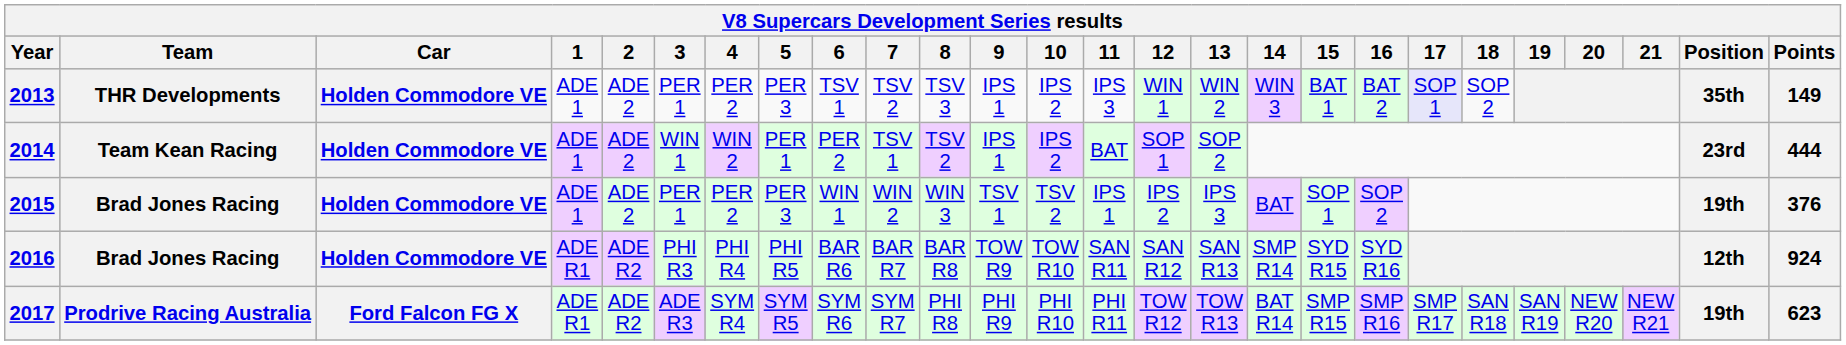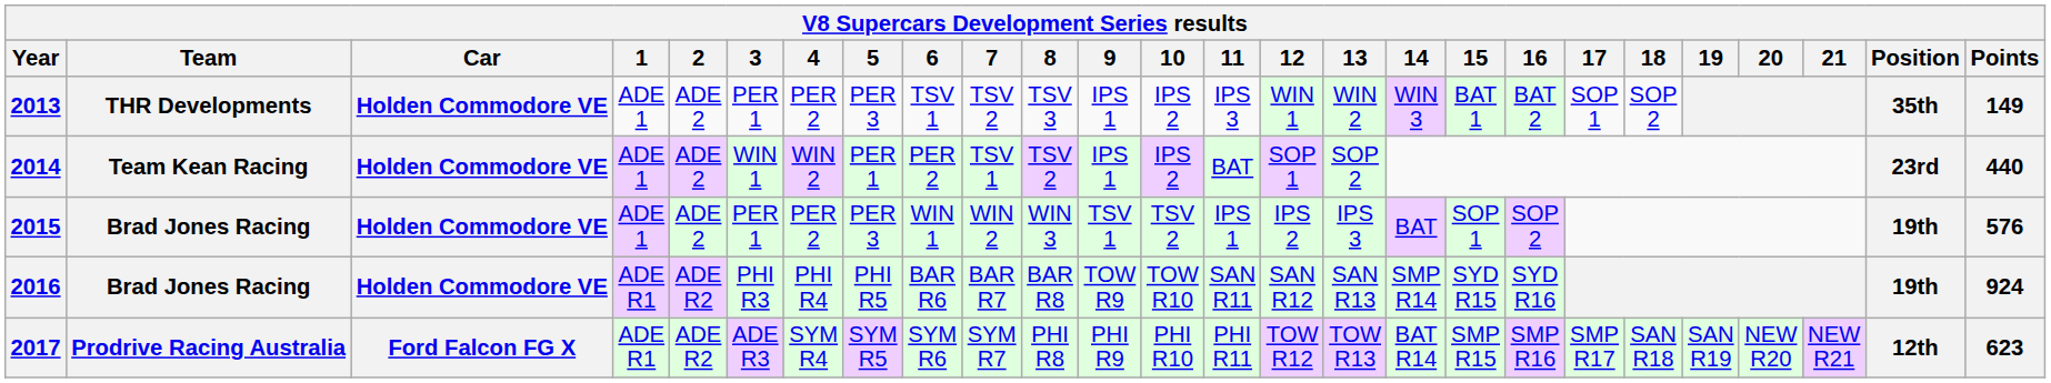 <table class="wikitable" style="text-align:center; font-size:85%">
 <tr>
 <th colspan=26><a href='#'>V8 Supercars Development Series</a> results</th>
 </tr>
 <tr>
 <th>Year</th>
 <th>Team</th>
 <th>Car</th>
 <th>1</th>
 <th>2</th>
 <th>3</th>
 <th>4</th>
 <th>5</th>
 <th>6</th>
 <th>7</th>
 <th>8</th>
 <th>9</th>
 <th>10</th>
 <th>11</th>
 <th>12</th>
 <th>13</th>
 <th>14</th>
 <th>15</th>
 <th>16</th>
 <th>17</th>
 <th>18</th>
 <th>19</th>
 <th>20</th>
 <th>21</th>
 <th>Position</th>
 <th>Points</th>
 </tr>
 <tr>
 <th><a href='#'>2013</a></th>
 <th>THR Developments</th>
 <th><a href='#'>Holden Commodore VE</a></th>
 <td><a href='#'>ADE<br>1</a></td>
 <td><a href='#'>ADE<br>2</a></td>
 <td><a href='#'>PER<br>1</a></td>
 <td><a href='#'>PER<br>2</a></td>
 <td><a href='#'>PER<br>3</a></td>
 <td><a href='#'>TSV<br>1</a></td>
 <td><a href='#'>TSV<br>2</a></td>
 <td><a href='#'>TSV<br>3</a></td>
 <td><a href='#'>IPS<br>1</a></td>
 <td><a href='#'>IPS<br>2</a></td>
 <td><a href='#'>IPS<br>3</a></td>
 <td style=background:#dfffdf><a href='#'>WIN<br>1</a><br></td>
 <td style=background:#dfffdf><a href='#'>WIN<br>2</a><br></td>
 <td style=background:#efcfff><a href='#'>WIN<br>3</a><br></td>
 <td style=background:#dfffdf><a href='#'>BAT<br>1</a><br></td>
 <td style=background:#dfffdf><a href='#'>BAT<br>2</a><br></td>
-<td style="background: lavender;"><a href='#'>SOP<br>1</a></td>
+<td><a href='#'>SOP<br>1</a></td>
 <td><a href='#'>SOP<br>2</a></td>
 <th colspan=3></th>
 <th>35th</th>
 <th>149</th>
 </tr>
 <tr>
 <th><a href='#'>2014</a></th>
 <th>Team Kean Racing</th>
 <th><a href='#'>Holden Commodore VE</a></th>
 <td style=background:#efcfff><a href='#'>ADE<br>1</a><br></td>
 <td style=background:#efcfff><a href='#'>ADE<br>2</a><br></td>
 <td style=background:#dfffdf><a href='#'>WIN<br>1</a><br></td>
 <td style=background:#efcfff><a href='#'>WIN<br>2</a><br></td>
 <td style=background:#dfffdf><a href='#'>PER<br>1</a><br></td>
 <td style=background:#dfffdf><a href='#'>PER<br>2</a><br></td>
 <td style=background:#dfffdf><a href='#'>TSV<br>1</a><br></td>
 <td style=background:#efcfff><a href='#'>TSV<br>2</a><br></td>
 <td style=background:#dfffdf><a href='#'>IPS<br>1</a><br></td>
 <td style=background:#efcfff><a href='#'>IPS<br>2</a><br></td>
 <td style=background:#dfffdf><a href='#'>BAT</a><br></td>
 <td style=background:#efcfff><a href='#'>SOP<br>1</a><br></td>
 <td style=background:#dfffdf><a href='#'>SOP<br>2</a><br></td>
 <td colspan=8></td>
 <th>23rd</th>
-<th>444</th>
+<th>440</th>
 </tr>
 <tr>
 <th><a href='#'>2015</a></th>
 <th>Brad Jones Racing</th>
 <th><a href='#'>Holden Commodore VE</a></th>
 <td style=background:#efcfff><a href='#'>ADE<br>1</a><br></td>
 <td style=background:#dfffdf><a href='#'>ADE<br>2</a><br></td>
 <td style=background:#dfffdf><a href='#'>PER<br>1</a><br></td>
 <td style=background:#dfffdf><a href='#'>PER<br>2</a><br></td>
 <td style=background:#dfffdf><a href='#'>PER<br>3</a><br></td>
 <td style=background:#dfffdf><a href='#'>WIN<br>1</a><br></td>
 <td style=background:#dfffdf><a href='#'>WIN<br>2</a><br></td>
 <td style=background:#dfffdf><a href='#'>WIN<br>3</a><br></td>
 <td style=background:#dfffdf><a href='#'>TSV<br>1</a><br></td>
 <td style=background:#dfffdf><a href='#'>TSV<br>2</a><br></td>
 <td style=background:#dfffdf><a href='#'>IPS<br>1</a><br></td>
 <td style=background:#dfffdf><a href='#'>IPS<br>2</a><br></td>
 <td style=background:#dfffdf><a href='#'>IPS<br>3</a><br></td>
 <td style=background:#efcfff><a href='#'>BAT</a><br></td>
 <td style=background:#dfffdf><a href='#'>SOP<br>1</a><br></td>
 <td style=background:#efcfff><a href='#'>SOP<br>2</a><br></td>
 <td colspan=5></td>
 <th>19th</th>
-<th>376</th>
+<th>576</th>
 </tr>
 <tr>
 <th><a href='#'>2016</a></th>
 <th>Brad Jones Racing</th>
 <th><a href='#'>Holden Commodore VE</a></th>
 <td style=background:#efcfff><a href='#'>ADE<br>R1</a><br></td>
 <td style=background:#efcfff><a href='#'>ADE<br>R2</a><br></td>
 <td style=background:#dfffdf><a href='#'>PHI<br>R3</a><br></td>
 <td style=background:#dfffdf><a href='#'>PHI<br>R4</a><br></td>
 <td style=background:#dfffdf><a href='#'>PHI<br>R5</a><br></td>
 <td style=background:#dfffdf><a href='#'>BAR<br>R6</a><br></td>
 <td style=background:#dfffdf><a href='#'>BAR<br>R7</a><br></td>
 <td style=background:#dfffdf><a href='#'>BAR<br>R8</a><br></td>
 <td style=background:#dfffdf><a href='#'>TOW<br>R9</a><br></td>
 <td style=background:#dfffdf><a href='#'>TOW<br>R10</a><br></td>
 <td style=background:#dfffdf><a href='#'>SAN<br>R11</a><br></td>
 <td style=background:#dfffdf><a href='#'>SAN<br>R12</a><br></td>
 <td style=background:#dfffdf><a href='#'>SAN<br>R13</a><br></td>
 <td style=background:#dfffdf><a href='#'>SMP<br>R14</a><br></td>
 <td style=background:#dfffdf><a href='#'>SYD<br>R15</a><br></td>
 <td style=background:#dfffdf><a href='#'>SYD<br>R16</a><br></td>
 <th colspan=5></th>
-<th>12th</th>
+<th>19th</th>
 <th>924</th>
 </tr>
 <tr>
 <th><a href='#'>2017</a></th>
 <th><a href='#'>Prodrive Racing Australia</a></th>
 <th><a href='#'>Ford Falcon FG X</a></th>
 <td style=background:#dfffdf><a href='#'>ADE<br>R1</a><br></td>
 <td style=background:#dfffdf><a href='#'>ADE<br>R2</a><br></td>
 <td style=background:#efcfff><a href='#'>ADE<br>R3</a><br></td>
 <td style=background:#dfffdf><a href='#'>SYM<br>R4</a><br></td>
 <td style=background:#efcfff><a href='#'>SYM<br>R5</a><br></td>
 <td style=background:#dfffdf><a href='#'>SYM<br>R6</a><br></td>
 <td style=background:#dfffdf><a href='#'>SYM<br>R7</a><br></td>
 <td style=background:#dfffdf><a href='#'>PHI<br>R8</a><br></td>
 <td style=background:#dfffdf><a href='#'>PHI<br>R9</a><br></td>
 <td style=background:#dfffdf><a href='#'>PHI<br>R10</a><br></td>
 <td style=background:#dfffdf><a href='#'>PHI<br>R11</a><br></td>
 <td style=background:#efcfff><a href='#'>TOW<br>R12</a><br></td>
 <td style=background:#efcfff><a href='#'>TOW<br>R13</a><br></td>
 <td style=background:#dfffdf><a href='#'>BAT<br>R14</a><br></td>
 <td style=background:#dfffdf><a href='#'>SMP<br>R15</a><br></td>
 <td style=background:#efcfff><a href='#'>SMP<br>R16</a><br></td>
 <td style=background:#dfffdf><a href='#'>SMP<br>R17</a><br></td>
 <td style=background:#dfffdf><a href='#'>SAN<br>R18</a><br></td>
 <td style=background:#dfffdf><a href='#'>SAN<br>R19</a><br></td>
 <td style=background:#dfffdf><a href='#'>NEW<br>R20</a><br></td>
 <td style=background:#efcfff><a href='#'>NEW<br>R21</a><br></td>
-<th>19th</th>
+<th>12th</th>
 <th>623</th>
 </tr>
 </table>
